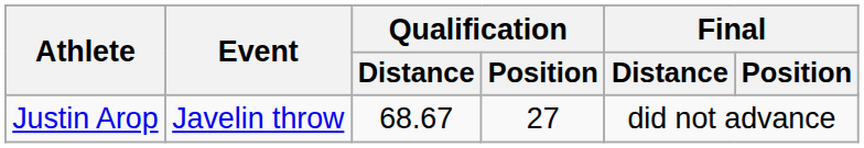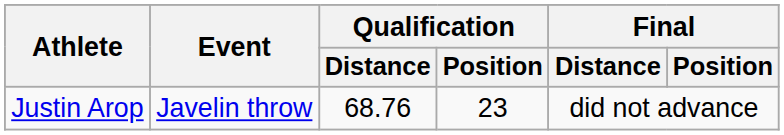 <table class=wikitable style="font-size:90%">
 <tr>
 <th rowspan="2">Athlete</th>
 <th rowspan="2">Event</th>
 <th colspan="2">Qualification</th>
 <th colspan="2">Final</th>
 </tr>
 <tr style="font-size:95%">
 <th>Distance</th>
 <th>Position</th>
 <th>Distance</th>
 <th>Position</th>
 </tr>
 <tr align=center>
 <td align=left><a href='#'>Justin Arop</a></td>
 <td align=left><a href='#'>Javelin throw</a></td>
-<td>68.67</td>
-<td>27</td>
+<td>68.76</td>
+<td>23</td>
 <td colspan=2>did not advance</td>
 </tr>
 </table>
